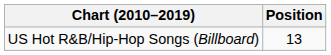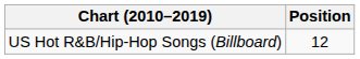 <table class="wikitable">
 <tr>
 <th>Chart (2010–2019)</th>
 <th>Position</th>
 </tr>
 <tr>
 <td>US Hot R&B/Hip-Hop Songs (<em>Billboard</em>)</td>
-<td style="text-align:center;">13</td>
+<td style="text-align:center;">12</td>
 </tr>
 </table>
